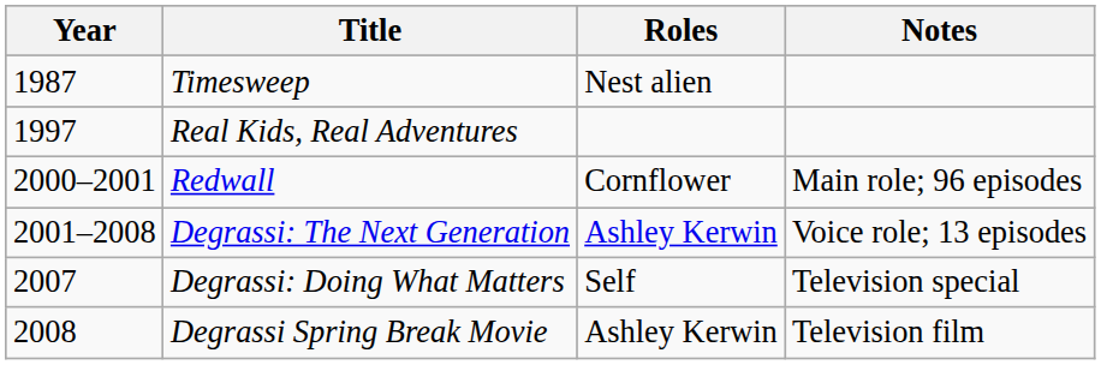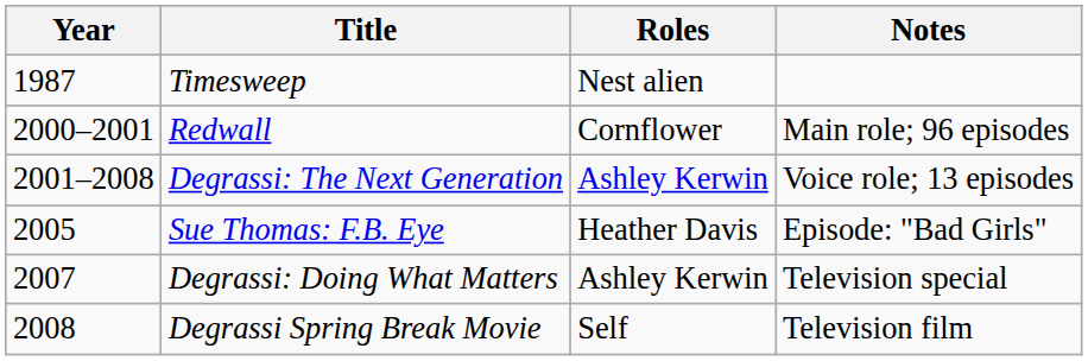 <table class="wikitable">
 <tr>
 <th>Year</th>
 <th>Title</th>
 <th>Roles</th>
 <th>Notes</th>
 </tr>
 <tr>
 <td>1987</td>
 <td><em>Timesweep</em></td>
 <td>Nest alien</td>
-<td></td>
-</tr>
-<tr>
-<td>1997</td>
-<td><em>Real Kids, Real Adventures</em></td>
-<td></td>
 <td></td>
 </tr>
 <tr>
 <td>2000–2001</td>
 <td><a href='#'><em>Redwall</em></a></td>
 <td>Cornflower</td>
 <td>Main role; 96 episodes</td>
 </tr>
 <tr>
 <td>2001–2008</td>
 <td><em><a href='#'>Degrassi: The Next Generation</a></em></td>
 <td><a href='#'>Ashley Kerwin</a></td>
 <td>Voice role; 13 episodes</td>
 </tr>
 <tr>
+<td>2005</td>
+<td><a href='#'><em>Sue Thomas: F.B. Eye</em></a></td>
+<td>Heather Davis</td>
+<td>Episode: "Bad Girls"</td>
+</tr>
+<tr>
 <td>2007</td>
 <td><em>Degrassi: Doing What Matters</em></td>
-<td>Self</td>
+<td>Ashley Kerwin</td>
 <td>Television special</td>
 </tr>
 <tr>
 <td>2008</td>
 <td><em>Degrassi Spring Break Movie</em></td>
-<td>Ashley Kerwin</td>
+<td>Self</td>
 <td>Television film</td>
 </tr>
 </table>
